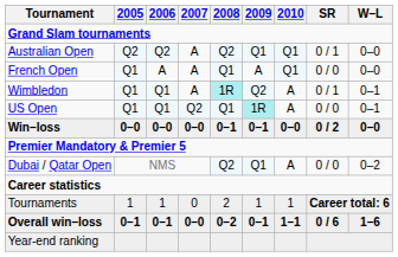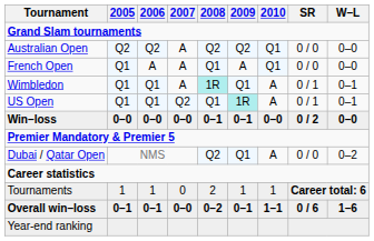 <table class="wikitable" style="text-align:center;">
 <tr>
 <th>Tournament</th>
 <th><a href='#'>2005</a></th>
 <th><a href='#'>2006</a></th>
 <th><a href='#'>2007</a></th>
 <th><a href='#'>2008</a></th>
 <th><a href='#'>2009</a></th>
 <th><a href='#'>2010</a></th>
 <th>SR</th>
 <th>W–L</th>
 </tr>
 <tr>
 <td colspan="10" style=text-align:left><strong><a href='#'>Grand Slam tournaments</a></strong></td>
 </tr>
 <tr>
 <td style=text-align:left><a href='#'>Australian Open</a></td>
 <td style=background:#f0f8ff>Q2</td>
 <td style=background:#f0f8ff>Q2</td>
 <td>A</td>
 <td style=background:#f0f8ff>Q2</td>
+<td style=background:#f0f8ff>Q2</td>
 <td style=background:#f0f8ff>Q1</td>
-<td style=background:#f0f8ff>Q1</td>
-<td>0 / 1</td>
+<td>0 / 0</td>
 <td>0–0</td>
 </tr>
 <tr>
 <td style=text-align:left><a href='#'>French Open</a></td>
 <td style=background:#f0f8ff>Q1</td>
 <td>A</td>
 <td>A</td>
 <td style=background:#f0f8ff>Q1</td>
 <td>A</td>
 <td style=background:#f0f8ff>Q1</td>
 <td>0 / 0</td>
 <td>0–0</td>
 </tr>
 <tr>
 <td style=text-align:left><a href='#'>Wimbledon</a></td>
 <td style=background:#f0f8ff>Q1</td>
 <td style=background:#f0f8ff>Q1</td>
 <td>A</td>
 <td style=background:#afeeee>1R</td>
-<td style=background:#f0f8ff>Q2</td>
+<td style=background:#f0f8ff>Q1</td>
 <td>A</td>
 <td>0 / 1</td>
 <td>0–1</td>
 </tr>
 <tr>
 <td style=text-align:left><a href='#'>US Open</a></td>
 <td style=background:#f0f8ff>Q1</td>
 <td style=background:#f0f8ff>Q1</td>
 <td style=background:#f0f8ff>Q2</td>
 <td style=background:#f0f8ff>Q1</td>
 <td style=background:#afeeee>1R</td>
 <td>A</td>
-<td>0 / 0</td>
+<td>0 / 1</td>
 <td>0–1</td>
 </tr>
 <tr style="background:#efefef;font-weight:bold">
 <td style=text-align:left>Win–loss</td>
 <td>0–0</td>
 <td>0–0</td>
 <td>0–0</td>
 <td>0–1</td>
 <td>0–1</td>
 <td>0–0</td>
 <td>0 / 2</td>
 <td>0–0</td>
 </tr>
 <tr>
 <td colspan="10" style=text-align:left><strong><a href='#'>Premier Mandatory & Premier 5</a></strong></td>
 </tr>
 <tr>
 <td style=text-align:left><a href='#'>Dubai</a> / <a href='#'>Qatar Open</a></td>
 <td colspan="3" style=color:#767676>NMS</td>
 <td style=background:#f0f8ff>Q2</td>
 <td style=background:#f0f8ff>Q1</td>
 <td>A</td>
 <td>0 / 0</td>
 <td>0–2</td>
 </tr>
 <tr>
 <td colspan="10" style=text-align:left><strong>Career statistics</strong></td>
 </tr>
 <tr style=background:#efefef>
 <td style=text-align:left>Tournaments</td>
 <td>1</td>
 <td>1</td>
 <td>0</td>
 <td>2</td>
 <td>1</td>
 <td>1</td>
 <td colspan="3"><strong>Career total: 6</strong></td>
 </tr>
 <tr style="background:#efefef;font-weight:bold">
 <td style=text-align:left>Overall win–loss</td>
 <td>0–1</td>
 <td>0–1</td>
 <td>0–0</td>
 <td>0–2</td>
 <td>0–1</td>
 <td>1–1</td>
 <td>0 / 6</td>
 <td>1–6</td>
 </tr>
 <tr style=background:#efefef>
 <td style=text-align:left>Year-end ranking</td>
 <td></td>
 <td></td>
 <td></td>
 <td></td>
 <td></td>
 <td></td>
 <td colspan="3"></td>
 </tr>
 </table>
